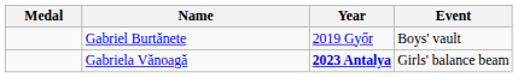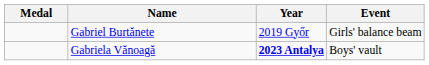 <table class="wikitable sortable">
 <tr>
 <th style="width:5em;">Medal</th>
 <th width=250>Name</th>
 <th>Year</th>
 <th>Event</th>
 </tr>
 <tr>
 <td></td>
 <td><a href='#'>Gabriel Burtănete</a></td>
 <td rowspan="1"> <a href='#'>2019 Győr</a></td>
-<td>Boys' vault</td>
+<td>Girls' balance beam</td>
 </tr>
 <tr>
 <td></td>
 <td><a href='#'>Gabriela Vănoagă</a></td>
 <td rowspan="1"><strong> <a href='#'>2023 Antalya</a></strong></td>
-<td>Girls' balance beam</td>
+<td>Boys' vault</td>
 </tr>
 </table>
